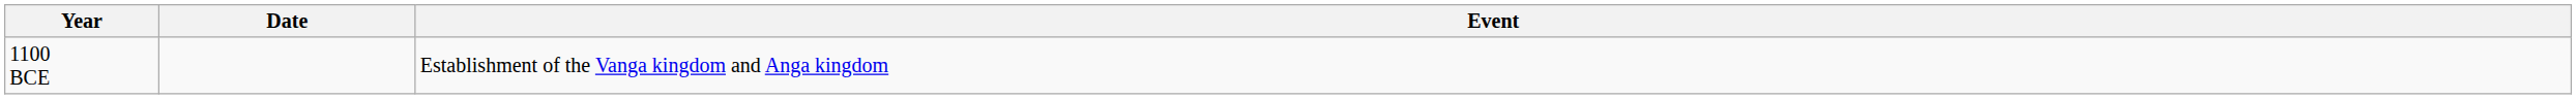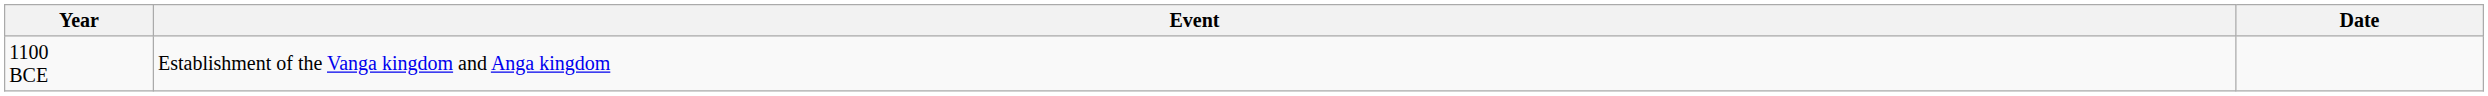 <table class="wikitable" width="100%">
 <tr>
 <th style="width:6%">Year</th>
+<th>Event</th>
 <th style="width:10%">Date</th>
-<th>Event</th>
 </tr>
 <tr>
 <td>1100<br>BCE</td>
+<td>Establishment of the <a href='#'>Vanga kingdom</a> and <a href='#'>Anga kingdom</a></td>
 <td></td>
-<td>Establishment of the <a href='#'>Vanga kingdom</a> and <a href='#'>Anga kingdom</a></td>
 </tr>
 </table>
